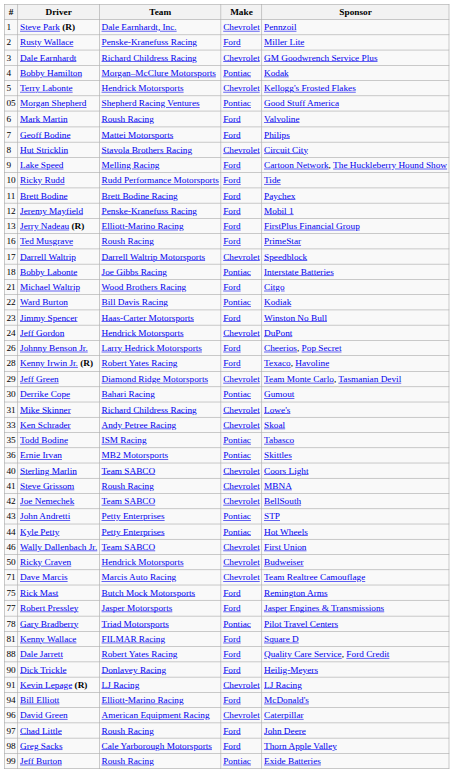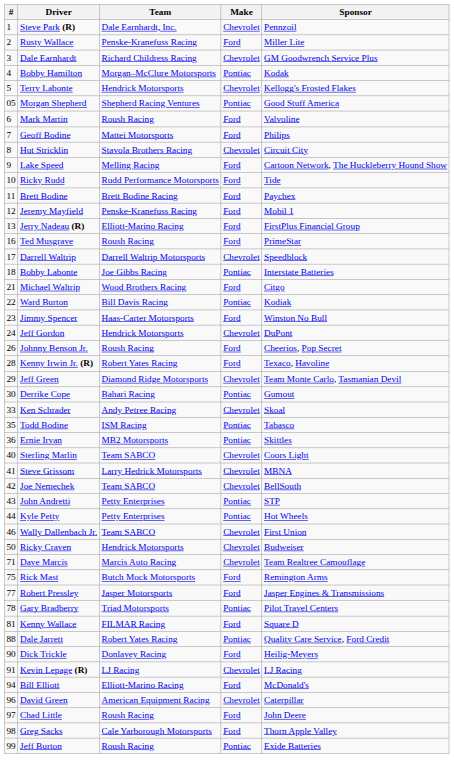 <table class="wikitable" style="font-size:95%">
 <tr>
 <th>#</th>
 <th>Driver</th>
 <th>Team</th>
 <th>Make</th>
 <th>Sponsor</th>
 </tr>
 <tr>
 <td>1</td>
 <td><a href='#'>Steve Park</a> <strong>(R)</strong></td>
 <td><a href='#'>Dale Earnhardt, Inc.</a></td>
 <td><a href='#'>Chevrolet</a></td>
 <td><a href='#'>Pennzoil</a></td>
 </tr>
 <tr>
 <td>2</td>
 <td><a href='#'>Rusty Wallace</a></td>
 <td><a href='#'>Penske-Kranefuss Racing</a></td>
 <td><a href='#'>Ford</a></td>
 <td><a href='#'>Miller Lite</a></td>
 </tr>
 <tr>
 <td>3</td>
 <td><a href='#'>Dale Earnhardt</a></td>
 <td><a href='#'>Richard Childress Racing</a></td>
 <td><a href='#'>Chevrolet</a></td>
 <td><a href='#'>GM Goodwrench Service Plus</a></td>
 </tr>
 <tr>
 <td>4</td>
 <td><a href='#'>Bobby Hamilton</a></td>
 <td><a href='#'>Morgan–McClure Motorsports</a></td>
 <td><a href='#'>Pontiac</a></td>
 <td><a href='#'>Kodak</a></td>
 </tr>
 <tr>
 <td>5</td>
 <td><a href='#'>Terry Labonte</a></td>
 <td><a href='#'>Hendrick Motorsports</a></td>
 <td><a href='#'>Chevrolet</a></td>
 <td><a href='#'>Kellogg's Frosted Flakes</a></td>
 </tr>
 <tr>
 <td>05</td>
 <td><a href='#'>Morgan Shepherd</a></td>
 <td><a href='#'>Shepherd Racing Ventures</a></td>
 <td><a href='#'>Pontiac</a></td>
 <td><a href='#'>Good Stuff America</a></td>
 </tr>
 <tr>
 <td>6</td>
 <td><a href='#'>Mark Martin</a></td>
 <td><a href='#'>Roush Racing</a></td>
 <td><a href='#'>Ford</a></td>
 <td><a href='#'>Valvoline</a></td>
 </tr>
 <tr>
 <td>7</td>
 <td><a href='#'>Geoff Bodine</a></td>
 <td><a href='#'>Mattei Motorsports</a></td>
 <td><a href='#'>Ford</a></td>
 <td><a href='#'>Philips</a></td>
 </tr>
 <tr>
 <td>8</td>
 <td><a href='#'>Hut Stricklin</a></td>
 <td><a href='#'>Stavola Brothers Racing</a></td>
 <td><a href='#'>Chevrolet</a></td>
 <td><a href='#'>Circuit City</a></td>
 </tr>
 <tr>
 <td>9</td>
 <td><a href='#'>Lake Speed</a></td>
 <td><a href='#'>Melling Racing</a></td>
 <td><a href='#'>Ford</a></td>
 <td><a href='#'>Cartoon Network</a>, <a href='#'>The Huckleberry Hound Show</a></td>
 </tr>
 <tr>
 <td>10</td>
 <td><a href='#'>Ricky Rudd</a></td>
 <td><a href='#'>Rudd Performance Motorsports</a></td>
 <td><a href='#'>Ford</a></td>
 <td><a href='#'>Tide</a></td>
 </tr>
 <tr>
 <td>11</td>
 <td><a href='#'>Brett Bodine</a></td>
 <td><a href='#'>Brett Bodine Racing</a></td>
 <td><a href='#'>Ford</a></td>
 <td><a href='#'>Paychex</a></td>
 </tr>
 <tr>
 <td>12</td>
 <td><a href='#'>Jeremy Mayfield</a></td>
 <td><a href='#'>Penske-Kranefuss Racing</a></td>
 <td><a href='#'>Ford</a></td>
 <td><a href='#'>Mobil 1</a></td>
 </tr>
 <tr>
 <td>13</td>
 <td><a href='#'>Jerry Nadeau</a> <strong>(R)</strong></td>
 <td><a href='#'>Elliott-Marino Racing</a></td>
 <td><a href='#'>Ford</a></td>
 <td><a href='#'>FirstPlus Financial Group</a></td>
 </tr>
 <tr>
 <td>16</td>
 <td><a href='#'>Ted Musgrave</a></td>
 <td><a href='#'>Roush Racing</a></td>
 <td><a href='#'>Ford</a></td>
 <td><a href='#'>PrimeStar</a></td>
 </tr>
 <tr>
 <td>17</td>
 <td><a href='#'>Darrell Waltrip</a></td>
 <td><a href='#'>Darrell Waltrip Motorsports</a></td>
 <td><a href='#'>Chevrolet</a></td>
 <td><a href='#'>Speedblock</a></td>
 </tr>
 <tr>
 <td>18</td>
 <td><a href='#'>Bobby Labonte</a></td>
 <td><a href='#'>Joe Gibbs Racing</a></td>
 <td><a href='#'>Pontiac</a></td>
 <td><a href='#'>Interstate Batteries</a></td>
 </tr>
 <tr>
 <td>21</td>
 <td><a href='#'>Michael Waltrip</a></td>
 <td><a href='#'>Wood Brothers Racing</a></td>
 <td><a href='#'>Ford</a></td>
 <td><a href='#'>Citgo</a></td>
 </tr>
 <tr>
 <td>22</td>
 <td><a href='#'>Ward Burton</a></td>
 <td><a href='#'>Bill Davis Racing</a></td>
 <td><a href='#'>Pontiac</a></td>
 <td><a href='#'>Kodiak</a></td>
 </tr>
 <tr>
 <td>23</td>
 <td><a href='#'>Jimmy Spencer</a></td>
 <td><a href='#'>Haas-Carter Motorsports</a></td>
 <td><a href='#'>Ford</a></td>
 <td><a href='#'>Winston No Bull</a></td>
 </tr>
 <tr>
 <td>24</td>
 <td><a href='#'>Jeff Gordon</a></td>
 <td><a href='#'>Hendrick Motorsports</a></td>
 <td><a href='#'>Chevrolet</a></td>
 <td><a href='#'>DuPont</a></td>
 </tr>
 <tr>
 <td>26</td>
 <td><a href='#'>Johnny Benson Jr.</a></td>
-<td><a href='#'>Larry Hedrick Motorsports</a></td>
+<td><a href='#'>Roush Racing</a></td>
 <td><a href='#'>Ford</a></td>
 <td><a href='#'>Cheerios</a>, <a href='#'>Pop Secret</a></td>
 </tr>
 <tr>
 <td>28</td>
 <td><a href='#'>Kenny Irwin Jr.</a> <strong>(R)</strong></td>
 <td><a href='#'>Robert Yates Racing</a></td>
 <td><a href='#'>Ford</a></td>
 <td><a href='#'>Texaco</a>, <a href='#'>Havoline</a></td>
 </tr>
 <tr>
 <td>29</td>
 <td><a href='#'>Jeff Green</a></td>
 <td><a href='#'>Diamond Ridge Motorsports</a></td>
 <td><a href='#'>Chevrolet</a></td>
 <td><a href='#'>Team Monte Carlo</a>, <a href='#'>Tasmanian Devil</a></td>
 </tr>
 <tr>
 <td>30</td>
 <td><a href='#'>Derrike Cope</a></td>
 <td><a href='#'>Bahari Racing</a></td>
 <td><a href='#'>Pontiac</a></td>
 <td><a href='#'>Gumout</a></td>
-</tr>
-<tr>
-<td>31</td>
-<td><a href='#'>Mike Skinner</a></td>
-<td><a href='#'>Richard Childress Racing</a></td>
-<td><a href='#'>Chevrolet</a></td>
-<td><a href='#'>Lowe's</a></td>
 </tr>
 <tr>
 <td>33</td>
 <td><a href='#'>Ken Schrader</a></td>
 <td><a href='#'>Andy Petree Racing</a></td>
 <td><a href='#'>Chevrolet</a></td>
 <td><a href='#'>Skoal</a></td>
 </tr>
 <tr>
 <td>35</td>
 <td><a href='#'>Todd Bodine</a></td>
 <td><a href='#'>ISM Racing</a></td>
 <td><a href='#'>Pontiac</a></td>
 <td><a href='#'>Tabasco</a></td>
 </tr>
 <tr>
 <td>36</td>
 <td><a href='#'>Ernie Irvan</a></td>
 <td><a href='#'>MB2 Motorsports</a></td>
 <td><a href='#'>Pontiac</a></td>
 <td><a href='#'>Skittles</a></td>
 </tr>
 <tr>
 <td>40</td>
 <td><a href='#'>Sterling Marlin</a></td>
 <td><a href='#'>Team SABCO</a></td>
 <td><a href='#'>Chevrolet</a></td>
 <td><a href='#'>Coors Light</a></td>
 </tr>
 <tr>
 <td>41</td>
 <td><a href='#'>Steve Grissom</a></td>
-<td><a href='#'>Roush Racing</a></td>
+<td><a href='#'>Larry Hedrick Motorsports</a></td>
 <td><a href='#'>Chevrolet</a></td>
 <td><a href='#'>MBNA</a></td>
 </tr>
 <tr>
 <td>42</td>
 <td><a href='#'>Joe Nemechek</a></td>
 <td><a href='#'>Team SABCO</a></td>
 <td><a href='#'>Chevrolet</a></td>
 <td><a href='#'>BellSouth</a></td>
 </tr>
 <tr>
 <td>43</td>
 <td><a href='#'>John Andretti</a></td>
 <td><a href='#'>Petty Enterprises</a></td>
 <td><a href='#'>Pontiac</a></td>
 <td><a href='#'>STP</a></td>
 </tr>
 <tr>
 <td>44</td>
 <td><a href='#'>Kyle Petty</a></td>
 <td><a href='#'>Petty Enterprises</a></td>
 <td><a href='#'>Pontiac</a></td>
 <td><a href='#'>Hot Wheels</a></td>
 </tr>
 <tr>
 <td>46</td>
 <td><a href='#'>Wally Dallenbach Jr.</a></td>
 <td><a href='#'>Team SABCO</a></td>
 <td><a href='#'>Chevrolet</a></td>
 <td><a href='#'>First Union</a></td>
 </tr>
 <tr>
 <td>50</td>
 <td><a href='#'>Ricky Craven</a></td>
 <td><a href='#'>Hendrick Motorsports</a></td>
 <td><a href='#'>Chevrolet</a></td>
 <td><a href='#'>Budweiser</a></td>
 </tr>
 <tr>
 <td>71</td>
 <td><a href='#'>Dave Marcis</a></td>
 <td><a href='#'>Marcis Auto Racing</a></td>
 <td><a href='#'>Chevrolet</a></td>
 <td><a href='#'>Team Realtree Camouflage</a></td>
 </tr>
 <tr>
 <td>75</td>
 <td><a href='#'>Rick Mast</a></td>
 <td><a href='#'>Butch Mock Motorsports</a></td>
 <td><a href='#'>Ford</a></td>
 <td><a href='#'>Remington Arms</a></td>
 </tr>
 <tr>
 <td>77</td>
 <td><a href='#'>Robert Pressley</a></td>
 <td><a href='#'>Jasper Motorsports</a></td>
 <td><a href='#'>Ford</a></td>
 <td><a href='#'>Jasper Engines & Transmissions</a></td>
 </tr>
 <tr>
 <td>78</td>
 <td><a href='#'>Gary Bradberry</a></td>
 <td><a href='#'>Triad Motorsports</a></td>
 <td><a href='#'>Pontiac</a></td>
 <td><a href='#'>Pilot Travel Centers</a></td>
 </tr>
 <tr>
 <td>81</td>
 <td><a href='#'>Kenny Wallace</a></td>
 <td><a href='#'>FILMAR Racing</a></td>
 <td><a href='#'>Ford</a></td>
 <td><a href='#'>Square D</a></td>
 </tr>
 <tr>
 <td>88</td>
 <td><a href='#'>Dale Jarrett</a></td>
 <td><a href='#'>Robert Yates Racing</a></td>
-<td><a href='#'>Ford</a></td>
+<td><a href='#'>Pontiac</a></td>
 <td><a href='#'>Quality Care Service</a>, <a href='#'>Ford Credit</a></td>
 </tr>
 <tr>
 <td>90</td>
 <td><a href='#'>Dick Trickle</a></td>
 <td><a href='#'>Donlavey Racing</a></td>
 <td><a href='#'>Ford</a></td>
 <td><a href='#'>Heilig-Meyers</a></td>
 </tr>
 <tr>
 <td>91</td>
 <td><a href='#'>Kevin Lepage</a> <strong>(R)</strong></td>
 <td><a href='#'>LJ Racing</a></td>
 <td><a href='#'>Chevrolet</a></td>
 <td><a href='#'>LJ Racing</a></td>
 </tr>
 <tr>
 <td>94</td>
 <td><a href='#'>Bill Elliott</a></td>
 <td><a href='#'>Elliott-Marino Racing</a></td>
 <td><a href='#'>Ford</a></td>
 <td><a href='#'>McDonald's</a></td>
 </tr>
 <tr>
 <td>96</td>
 <td><a href='#'>David Green</a></td>
 <td><a href='#'>American Equipment Racing</a></td>
 <td><a href='#'>Chevrolet</a></td>
 <td><a href='#'>Caterpillar</a></td>
 </tr>
 <tr>
 <td>97</td>
 <td><a href='#'>Chad Little</a></td>
 <td><a href='#'>Roush Racing</a></td>
 <td><a href='#'>Ford</a></td>
 <td><a href='#'>John Deere</a></td>
 </tr>
 <tr>
 <td>98</td>
 <td><a href='#'>Greg Sacks</a></td>
 <td><a href='#'>Cale Yarborough Motorsports</a></td>
 <td><a href='#'>Ford</a></td>
 <td><a href='#'>Thorn Apple Valley</a></td>
 </tr>
 <tr>
 <td>99</td>
 <td><a href='#'>Jeff Burton</a></td>
 <td><a href='#'>Roush Racing</a></td>
 <td><a href='#'>Pontiac</a></td>
 <td><a href='#'>Exide Batteries</a></td>
 </tr>
 </table>
